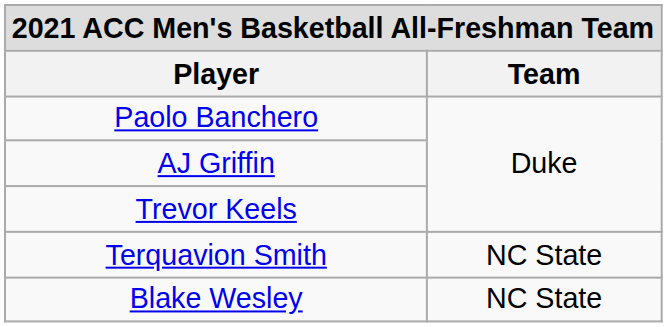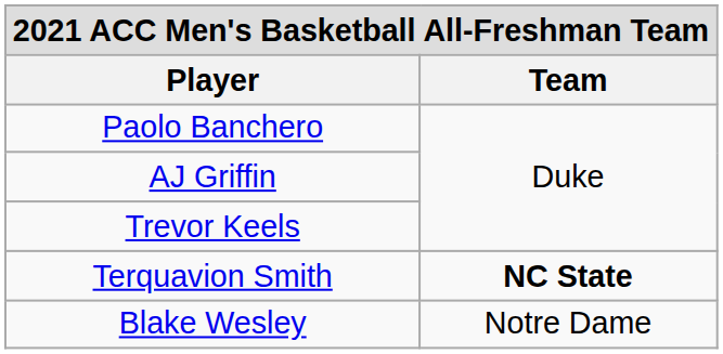 <table class="wikitable" style="white-space:nowrap; font-size:90%; text-align:center;">
 <tr>
 <td colspan="7" style="text-align:center; background:#ddd;"><strong>2021 ACC Men's Basketball All-Freshman Team</strong></td>
 </tr>
 <tr>
 <th>Player</th>
 <th>Team</th>
 </tr>
 <tr>
 <td><a href='#'>Paolo Banchero</a></td>
 <td rowspan=3>Duke</td>
 </tr>
 <tr>
 <td><a href='#'>AJ Griffin</a></td>
 </tr>
 <tr>
 <td><a href='#'>Trevor Keels</a></td>
 </tr>
 <tr>
 <td><a href='#'>Terquavion Smith</a></td>
-<td>NC State</td>
+<td><strong>NC State</strong></td>
 </tr>
 <tr>
 <td><a href='#'>Blake Wesley</a></td>
-<td>NC State</td>
+<td>Notre Dame</td>
 </tr>
 </table>
